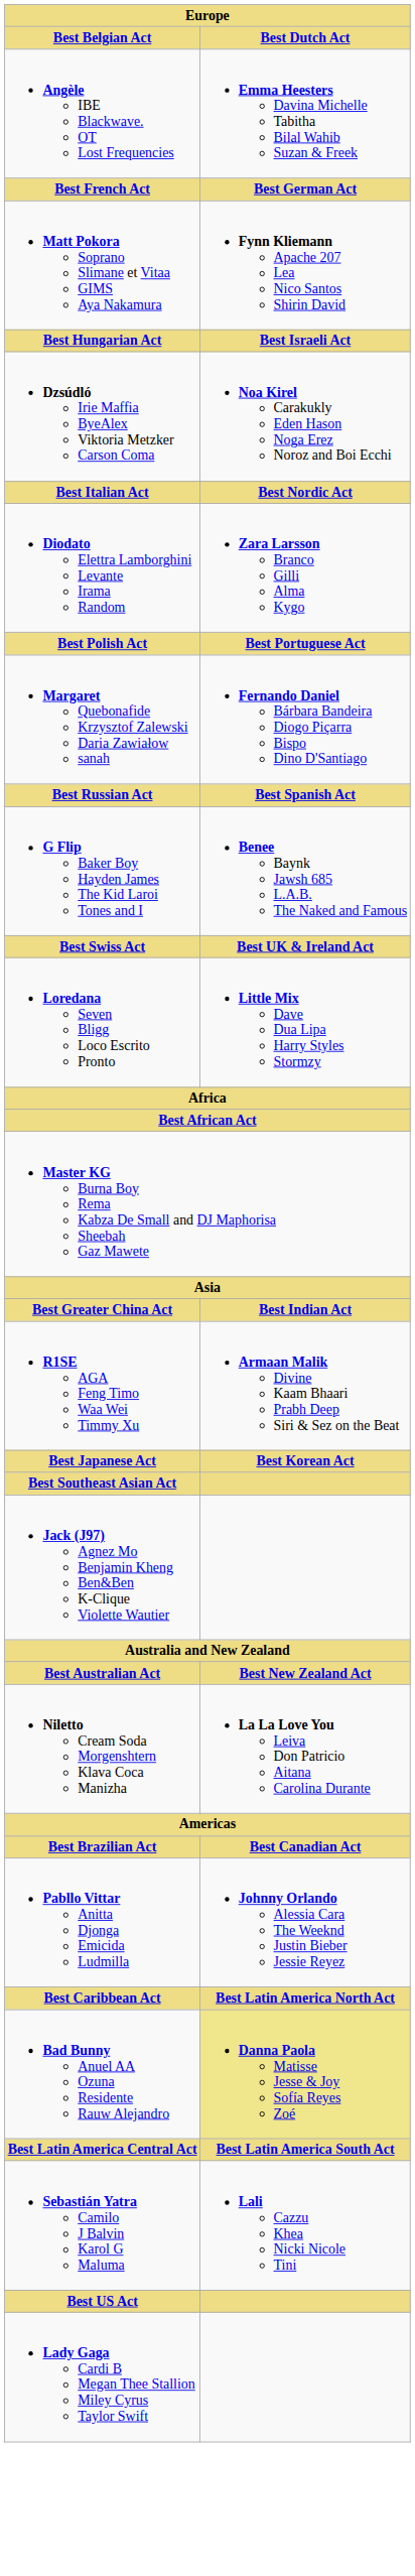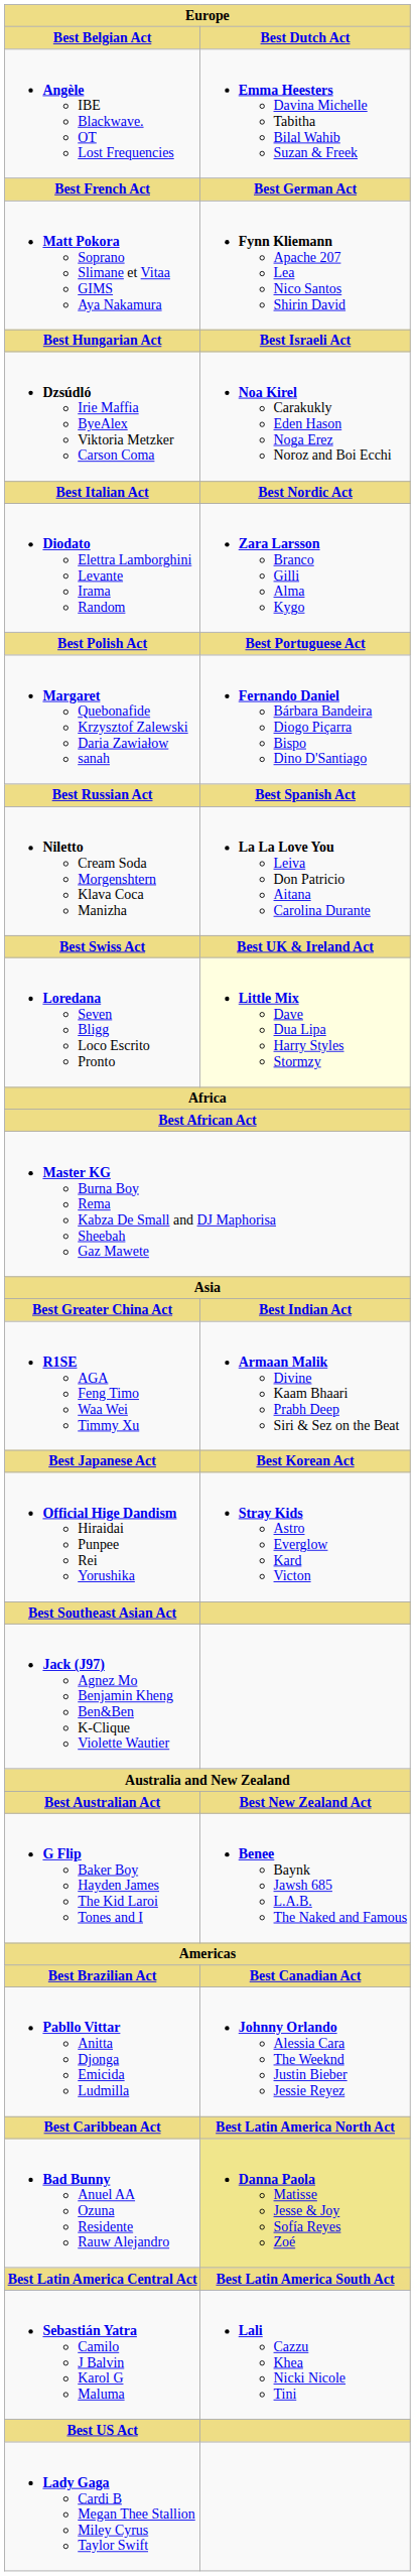 <table class=wikitable style="width=100%">
 <tr>
 <th style="background:#EEDD85; width=50%" colspan="2">Europe</th>
 </tr>
 <tr>
 <th style="background:#EEDD85; width=50%"><a href='#'>Best Belgian Act</a></th>
 <th style="background:#EEDD85; width=50%"><a href='#'>Best Dutch Act</a></th>
 </tr>
 <tr>
 <td valign="top"><br><ul><li><strong><a href='#'>Angèle</a></strong><ul><li>IBE</li><li><a href='#'>Blackwave.</a></li><li><a href='#'>OT</a></li><li><a href='#'>Lost Frequencies</a></li></ul></li></ul></td>
 <td valign="top"><br><ul><li><strong><a href='#'>Emma Heesters</a></strong><ul><li><a href='#'>Davina Michelle</a></li><li>Tabitha</li><li><a href='#'>Bilal Wahib</a></li><li><a href='#'>Suzan & Freek</a></li></ul></li></ul></td>
 </tr>
 <tr>
 <th style="background:#EEDD85; width=50%"><a href='#'>Best French Act</a></th>
 <th style="background:#EEDD85; width=50%"><a href='#'>Best German Act</a></th>
 </tr>
 <tr>
 <td valign="top"><br><ul><li><strong><a href='#'>Matt Pokora</a></strong><ul><li><a href='#'>Soprano</a></li><li><a href='#'>Slimane</a> et <a href='#'>Vitaa</a></li><li><a href='#'>GIMS</a></li><li><a href='#'>Aya Nakamura</a></li></ul></li></ul></td>
 <td valign="top"><br><ul><li><strong>Fynn Kliemann</strong><ul><li><a href='#'>Apache 207</a></li><li><a href='#'>Lea</a></li><li><a href='#'>Nico Santos</a></li><li><a href='#'>Shirin David</a></li></ul></li></ul></td>
 </tr>
 <tr>
 <th style="background:#EEDD85; width=50%"><a href='#'>Best Hungarian Act</a></th>
 <th style="background:#EEDD85; width=50%"><a href='#'>Best Israeli Act</a></th>
 </tr>
 <tr>
 <td valign="top"><br><ul><li><strong>Dzsúdló</strong><ul><li><a href='#'>Irie Maffia</a></li><li><a href='#'>ByeAlex</a></li><li>Viktoria Metzker</li><li><a href='#'>Carson Coma</a></li></ul></li></ul></td>
 <td valign="top"><br><ul><li><strong><a href='#'>Noa Kirel</a></strong><ul><li>Carakukly</li><li><a href='#'>Eden Hason</a></li><li><a href='#'>Noga Erez</a></li><li>Noroz and Boi Ecchi</li></ul></li></ul></td>
 </tr>
 <tr>
 <th style="background:#EEDD85; width=50%"><a href='#'>Best Italian Act</a></th>
 <th style="background:#EEDD85; width=50%"><a href='#'>Best Nordic Act</a></th>
 </tr>
 <tr>
 <td valign="top"><br><ul><li><strong><a href='#'>Diodato</a></strong><ul><li><a href='#'>Elettra Lamborghini</a></li><li><a href='#'>Levante</a></li><li><a href='#'>Irama</a></li><li><a href='#'>Random</a></li></ul></li></ul></td>
 <td valign="top"><br><ul><li><strong><a href='#'>Zara Larsson</a></strong><ul><li><a href='#'>Branco</a></li><li><a href='#'>Gilli</a></li><li><a href='#'>Alma</a></li><li><a href='#'>Kygo</a></li></ul></li></ul></td>
 </tr>
 <tr>
 <th style="background:#EEDD85; width=50%"><a href='#'>Best Polish Act</a></th>
 <th style="background:#EEDD85; width=50%"><a href='#'>Best Portuguese Act</a></th>
 </tr>
 <tr>
 <td valign="top"><br><ul><li><strong><a href='#'>Margaret</a></strong><ul><li><a href='#'>Quebonafide</a></li><li><a href='#'>Krzysztof Zalewski</a></li><li><a href='#'>Daria Zawiałow</a></li><li><a href='#'>sanah</a></li></ul></li></ul></td>
 <td valign="top"><br><ul><li><strong><a href='#'>Fernando Daniel</a></strong><ul><li><a href='#'>Bárbara Bandeira</a></li><li><a href='#'>Diogo Piçarra</a></li><li><a href='#'>Bispo</a></li><li><a href='#'>Dino D'Santiago</a></li></ul></li></ul></td>
 </tr>
 <tr>
 <th style="background:#EEDD85; width=50%"><a href='#'>Best Russian Act</a></th>
 <th style="background:#EEDD85; width=50%"><a href='#'>Best Spanish Act</a></th>
 </tr>
 <tr>
-<td valign="top"><br><ul><li><strong><a href='#'>G Flip</a></strong><ul><li><a href='#'>Baker Boy</a></li><li><a href='#'>Hayden James</a></li><li><a href='#'>The Kid Laroi</a></li><li><a href='#'>Tones and I</a></li></ul></li></ul></td>
-<td valign="top"><br><ul><li><strong><a href='#'>Benee</a></strong><ul><li>Baynk</li><li><a href='#'>Jawsh 685</a></li><li><a href='#'>L.A.B.</a></li><li><a href='#'>The Naked and Famous</a></li></ul></li></ul></td>
+<td valign="top"><br><ul><li><strong>Niletto</strong><ul><li>Cream Soda</li><li><a href='#'>Morgenshtern</a></li><li>Klava Coca</li><li>Manizha</li></ul></li></ul></td>
+<td valign="top"><br><ul><li><strong>La La Love You</strong><ul><li><a href='#'>Leiva</a></li><li>Don Patricio</li><li><a href='#'>Aitana</a></li><li><a href='#'>Carolina Durante</a></li></ul></li></ul></td>
 </tr>
 <tr>
 <th style="background:#EEDD85; width=50%"><a href='#'>Best Swiss Act</a></th>
 <th style="background:#EEDD85; width=50%"><a href='#'>Best UK & Ireland Act</a></th>
 </tr>
 <tr>
 <td valign="top"><br><ul><li><strong><a href='#'>Loredana</a></strong><ul><li><a href='#'>Seven</a></li><li><a href='#'>Bligg</a></li><li>Loco Escrito</li><li>Pronto</li></ul></li></ul></td>
-<td valign="top"><br><ul><li><strong><a href='#'>Little Mix</a></strong><ul><li><a href='#'>Dave</a></li><li><a href='#'>Dua Lipa</a></li><li><a href='#'>Harry Styles</a></li><li><a href='#'>Stormzy</a></li></ul></li></ul></td>
+<td valign="top" style="background: lightyellow;"><br><ul><li><strong><a href='#'>Little Mix</a></strong><ul><li><a href='#'>Dave</a></li><li><a href='#'>Dua Lipa</a></li><li><a href='#'>Harry Styles</a></li><li><a href='#'>Stormzy</a></li></ul></li></ul></td>
 </tr>
 <tr>
 <th style="background:#EEDD85; width=50%" colspan="2">Africa</th>
 </tr>
 <tr>
 <th style="background:#EEDD85; width=100%" colspan="2"><a href='#'>Best African Act</a></th>
 </tr>
 <tr>
 <td valign="top" colspan="2"><br><ul><li><strong><a href='#'>Master KG</a></strong><ul><li><a href='#'>Burna Boy</a></li><li><a href='#'>Rema</a></li><li><a href='#'>Kabza De Small</a> and <a href='#'>DJ Maphorisa</a></li><li><a href='#'>Sheebah</a></li><li><a href='#'>Gaz Mawete</a></li></ul></li></ul></td>
 </tr>
 <tr>
 <th style="background:#EEDD85; width=50%" colspan="2">Asia</th>
 </tr>
 <tr>
 <th style="background:#EEDD85; width=50%"><a href='#'>Best Greater China Act</a></th>
 <th style="background:#EEDD85; width=50%"><a href='#'>Best Indian Act</a></th>
 </tr>
 <tr>
 <td valign="top"><br><ul><li><strong><a href='#'>R1SE</a></strong><ul><li><a href='#'>AGA</a></li><li><a href='#'>Feng Timo</a></li><li><a href='#'>Waa Wei</a></li><li><a href='#'>Timmy Xu</a></li></ul></li></ul></td>
 <td valign="top"><br><ul><li><strong><a href='#'>Armaan Malik</a></strong><ul><li><a href='#'>Divine</a></li><li>Kaam Bhaari</li><li><a href='#'>Prabh Deep</a></li><li>Siri & Sez on the Beat</li></ul></li></ul></td>
 </tr>
 <tr>
 <th style="background:#EEDD85; width=50%"><a href='#'>Best Japanese Act</a></th>
 <th style="background:#EEDD85; width=50%"><a href='#'>Best Korean Act</a></th>
 </tr>
 <tr>
+<td valign="top"><br><ul><li><strong><a href='#'>Official Hige Dandism</a></strong><ul><li>Hiraidai</li><li>Punpee</li><li>Rei</li><li><a href='#'>Yorushika</a></li></ul></li></ul></td>
+<td valign="top"><br><ul><li><strong><a href='#'>Stray Kids</a></strong><ul><li><a href='#'>Astro</a></li><li><a href='#'>Everglow</a></li><li><a href='#'>Kard</a></li><li><a href='#'>Victon</a></li></ul></li></ul></td>
+</tr>
+<tr>
 <th style="background:#EEDD85; width=50%"><a href='#'>Best Southeast Asian Act</a></th>
 <th style="background:#EEDD85; width=50%"></th>
 </tr>
 <tr>
 <td valign="top"><br><ul><li><strong><a href='#'>Jack (J97)</a></strong><ul><li><a href='#'>Agnez Mo</a></li><li><a href='#'>Benjamin Kheng</a></li><li><a href='#'>Ben&Ben</a></li><li>K-Clique</li><li><a href='#'>Violette Wautier</a></li></ul></li></ul></td>
 <td valign="top"></td>
 </tr>
 <tr>
 <th style="background:#EEDD85; width=50%" colspan="2">Australia and New Zealand</th>
 </tr>
 <tr>
 <th style="background:#EEDD85; width=50%"><a href='#'>Best Australian Act</a></th>
 <th style="background:#EEDD85; width=50%"><a href='#'>Best New Zealand Act</a></th>
 </tr>
 <tr>
-<td valign="top"><br><ul><li><strong>Niletto</strong><ul><li>Cream Soda</li><li><a href='#'>Morgenshtern</a></li><li>Klava Coca</li><li>Manizha</li></ul></li></ul></td>
-<td valign="top"><br><ul><li><strong>La La Love You</strong><ul><li><a href='#'>Leiva</a></li><li>Don Patricio</li><li><a href='#'>Aitana</a></li><li><a href='#'>Carolina Durante</a></li></ul></li></ul></td>
+<td valign="top"><br><ul><li><strong><a href='#'>G Flip</a></strong><ul><li><a href='#'>Baker Boy</a></li><li><a href='#'>Hayden James</a></li><li><a href='#'>The Kid Laroi</a></li><li><a href='#'>Tones and I</a></li></ul></li></ul></td>
+<td valign="top"><br><ul><li><strong><a href='#'>Benee</a></strong><ul><li>Baynk</li><li><a href='#'>Jawsh 685</a></li><li><a href='#'>L.A.B.</a></li><li><a href='#'>The Naked and Famous</a></li></ul></li></ul></td>
 </tr>
 <tr>
 <th style="background:#EEDD85; width=50%" colspan="2">Americas</th>
 </tr>
 <tr>
 <th style="background:#EEDD85; width=50%"><a href='#'>Best Brazilian Act</a></th>
 <th style="background:#EEDD85; width=50%"><a href='#'>Best Canadian Act</a></th>
 </tr>
 <tr>
 <td valign="top"><br><ul><li><strong><a href='#'>Pabllo Vittar</a></strong><ul><li><a href='#'>Anitta</a></li><li><a href='#'>Djonga</a></li><li><a href='#'>Emicida</a></li><li><a href='#'>Ludmilla</a></li></ul></li></ul></td>
 <td valign="top"><br><ul><li><strong><a href='#'>Johnny Orlando</a></strong><ul><li><a href='#'>Alessia Cara</a></li><li><a href='#'>The Weeknd</a></li><li><a href='#'>Justin Bieber</a></li><li><a href='#'>Jessie Reyez</a></li></ul></li></ul></td>
 </tr>
 <tr>
 <th style="background:#EEDD85; width=50%"><a href='#'>Best Caribbean Act</a></th>
 <th style="background:#EEDD85; width=50%"><a href='#'>Best Latin America North Act</a></th>
 </tr>
 <tr>
 <td valign="top"><br><ul><li><strong><a href='#'>Bad Bunny</a></strong><ul><li><a href='#'>Anuel AA</a></li><li><a href='#'>Ozuna</a></li><li><a href='#'>Residente</a></li><li><a href='#'>Rauw Alejandro</a></li></ul></li></ul></td>
 <td valign="top" style="background: khaki;"><br><ul><li><strong><a href='#'>Danna Paola</a></strong><ul><li><a href='#'>Matisse</a></li><li><a href='#'>Jesse & Joy</a></li><li><a href='#'>Sofía Reyes</a></li><li><a href='#'>Zoé</a></li></ul></li></ul></td>
 </tr>
 <tr>
 <th style="background:#EEDD85; width=50%"><a href='#'>Best Latin America Central Act</a></th>
 <th style="background:#EEDD85; width=50%"><a href='#'>Best Latin America South Act</a></th>
 </tr>
 <tr>
 <td valign="top"><br><ul><li><strong><a href='#'>Sebastián Yatra</a></strong><ul><li><a href='#'>Camilo</a></li><li><a href='#'>J Balvin</a></li><li><a href='#'>Karol G</a></li><li><a href='#'>Maluma</a></li></ul></li></ul></td>
 <td valign="top"><br><ul><li><strong><a href='#'>Lali</a></strong><ul><li><a href='#'>Cazzu</a></li><li><a href='#'>Khea</a></li><li><a href='#'>Nicki Nicole</a></li><li><a href='#'>Tini</a></li></ul></li></ul></td>
 </tr>
 <tr>
 <th style="background:#EEDD85; width=50%"><a href='#'>Best US Act</a></th>
 <th style="background:#EEDD85; width=50%"></th>
 </tr>
 <tr>
 <td valign="top"><br><ul><li><strong><a href='#'>Lady Gaga</a></strong><ul><li><a href='#'>Cardi B</a></li><li><a href='#'>Megan Thee Stallion</a></li><li><a href='#'>Miley Cyrus</a></li><li><a href='#'>Taylor Swift</a></li></ul></li></ul></td>
 <td valign="top"></td>
 </tr>
 </table>
